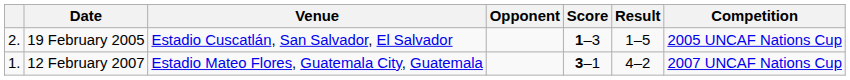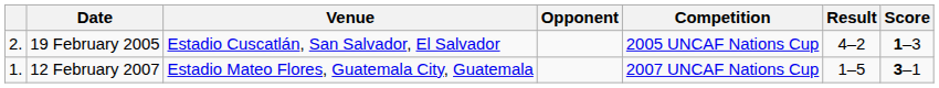 <table class="wikitable">
 <tr>
 <th></th>
 <th>Date</th>
 <th>Venue</th>
 <th>Opponent</th>
+<th>Competition</th>
+<th>Result</th>
 <th>Score</th>
-<th>Result</th>
-<th>Competition</th>
 </tr>
 <tr>
 <td align="center">2.</td>
 <td>19 February 2005</td>
 <td><a href='#'>Estadio Cuscatlán</a>, <a href='#'>San Salvador</a>, <a href='#'>El Salvador</a></td>
 <td></td>
+<td><a href='#'>2005 UNCAF Nations Cup</a></td>
+<td align="center">4–2</td>
 <td align="center"><strong>1</strong>–3</td>
-<td align="center">1–5</td>
-<td><a href='#'>2005 UNCAF Nations Cup</a></td>
 </tr>
 <tr>
 <td align="center">1.</td>
 <td>12 February 2007</td>
 <td><a href='#'>Estadio Mateo Flores</a>, <a href='#'>Guatemala City</a>, <a href='#'>Guatemala</a></td>
 <td></td>
+<td><a href='#'>2007 UNCAF Nations Cup</a></td>
+<td align="center">1–5</td>
 <td align="center"><strong>3</strong>–1</td>
-<td align="center">4–2</td>
-<td><a href='#'>2007 UNCAF Nations Cup</a></td>
 </tr>
 </table>
